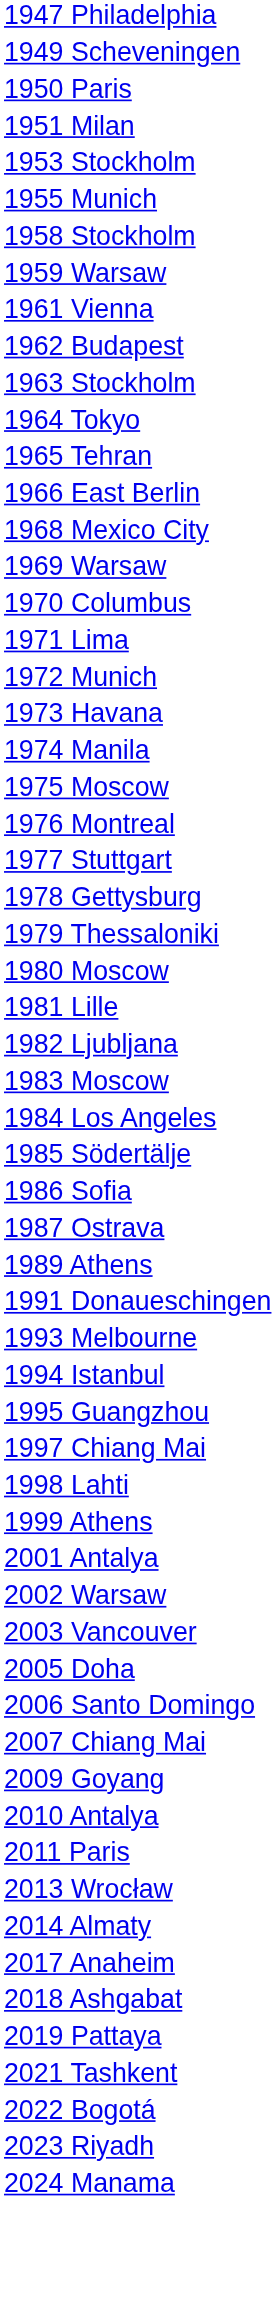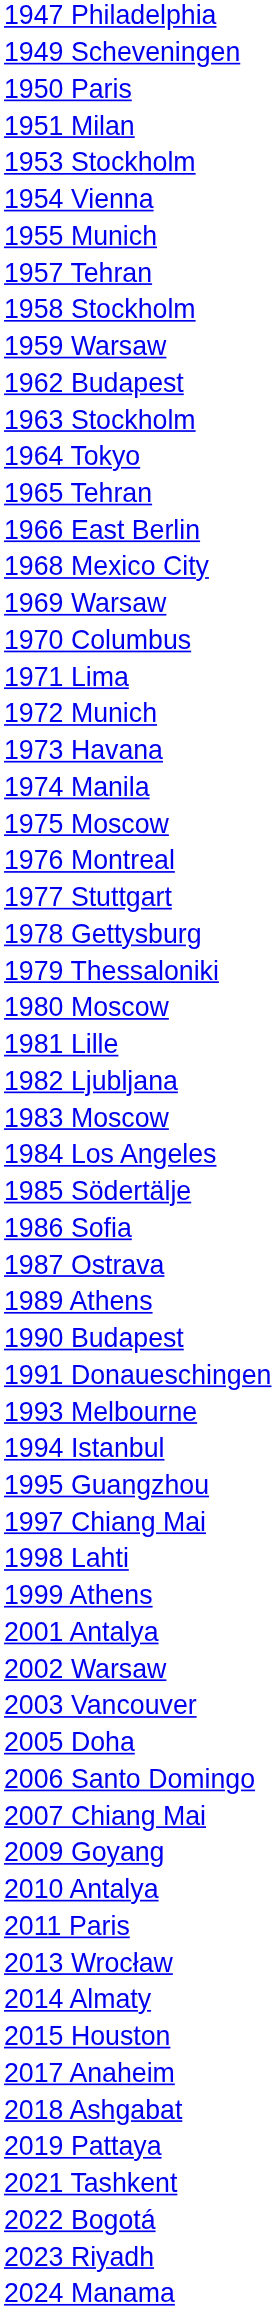 <table>
 <tr>
 <td><a href='#'>1947 Philadelphia</a></td>
 <td></td>
 <td></td>
 <td></td>
 </tr>
 <tr>
 <td><a href='#'>1949 Scheveningen</a></td>
 <td></td>
 <td></td>
 <td></td>
 </tr>
 <tr>
 <td><a href='#'>1950 Paris</a></td>
 <td></td>
 <td></td>
 <td></td>
 </tr>
 <tr>
 <td><a href='#'>1951 Milan</a></td>
 <td></td>
 <td></td>
 <td></td>
 </tr>
 <tr>
 <td><a href='#'>1953 Stockholm</a></td>
 <td></td>
 <td></td>
 <td></td>
 </tr>
 <tr>
+<td><a href='#'>1954 Vienna</a></td>
+<td></td>
+<td></td>
+<td></td>
+</tr>
+<tr>
 <td><a href='#'>1955 Munich</a></td>
+<td></td>
+<td></td>
+<td></td>
+</tr>
+<tr>
+<td><a href='#'>1957 Tehran</a></td>
 <td></td>
 <td></td>
 <td></td>
 </tr>
 <tr>
 <td><a href='#'>1958 Stockholm</a></td>
 <td></td>
 <td></td>
 <td></td>
 </tr>
 <tr>
 <td><a href='#'>1959 Warsaw</a></td>
-<td></td>
-<td></td>
-<td></td>
-</tr>
-<tr>
-<td><a href='#'>1961 Vienna</a></td>
 <td></td>
 <td></td>
 <td></td>
 </tr>
 <tr>
 <td><a href='#'>1962 Budapest</a></td>
 <td></td>
 <td></td>
 <td></td>
 </tr>
 <tr>
 <td><a href='#'>1963 Stockholm</a></td>
 <td></td>
 <td></td>
 <td></td>
 </tr>
 <tr>
 <td><a href='#'>1964 Tokyo</a></td>
 <td></td>
 <td></td>
 <td></td>
 </tr>
 <tr>
 <td><a href='#'>1965 Tehran</a></td>
 <td></td>
 <td></td>
 <td></td>
 </tr>
 <tr>
 <td><a href='#'>1966 East Berlin</a></td>
 <td></td>
 <td></td>
 <td></td>
 </tr>
 <tr>
 <td><a href='#'>1968 Mexico City</a></td>
 <td></td>
 <td></td>
 <td></td>
 </tr>
 <tr>
 <td><a href='#'>1969 Warsaw</a></td>
 <td></td>
 <td></td>
 <td></td>
 </tr>
 <tr>
 <td><a href='#'>1970 Columbus</a></td>
 <td></td>
 <td></td>
 <td></td>
 </tr>
 <tr>
 <td><a href='#'>1971 Lima</a></td>
 <td></td>
 <td></td>
 <td></td>
 </tr>
 <tr>
 <td><a href='#'>1972 Munich</a></td>
 <td></td>
 <td></td>
 <td></td>
 </tr>
 <tr>
 <td><a href='#'>1973 Havana</a></td>
 <td></td>
 <td></td>
 <td></td>
 </tr>
 <tr>
 <td><a href='#'>1974 Manila</a></td>
 <td></td>
 <td></td>
 <td></td>
 </tr>
 <tr>
 <td><a href='#'>1975 Moscow</a></td>
 <td></td>
 <td></td>
 <td></td>
 </tr>
 <tr>
 <td><a href='#'>1976 Montreal</a></td>
 <td></td>
 <td></td>
 <td></td>
 </tr>
 <tr>
 <td><a href='#'>1977 Stuttgart</a></td>
 <td></td>
 <td></td>
 <td></td>
 </tr>
 <tr>
 <td><a href='#'>1978 Gettysburg</a></td>
 <td></td>
 <td></td>
 <td></td>
 </tr>
 <tr>
 <td><a href='#'>1979 Thessaloniki</a></td>
 <td></td>
 <td></td>
 <td></td>
 </tr>
 <tr>
 <td><a href='#'>1980 Moscow</a></td>
 <td></td>
 <td></td>
 <td></td>
 </tr>
 <tr>
 <td><a href='#'>1981 Lille</a></td>
 <td></td>
 <td></td>
 <td></td>
 </tr>
 <tr>
 <td><a href='#'>1982 Ljubljana</a></td>
 <td></td>
 <td></td>
 <td></td>
 </tr>
 <tr>
 <td><a href='#'>1983 Moscow</a></td>
 <td></td>
 <td></td>
 <td></td>
 </tr>
 <tr>
 <td><a href='#'>1984 Los Angeles</a></td>
 <td></td>
 <td></td>
 <td></td>
 </tr>
 <tr>
 <td><a href='#'>1985 Södertälje</a></td>
 <td></td>
 <td></td>
 <td></td>
 </tr>
 <tr>
 <td><a href='#'>1986 Sofia</a></td>
 <td></td>
 <td></td>
 <td></td>
 </tr>
 <tr>
 <td><a href='#'>1987 Ostrava</a></td>
 <td></td>
 <td></td>
 <td></td>
 </tr>
 <tr>
 <td><a href='#'>1989 Athens</a></td>
 <td></td>
 <td></td>
 <td></td>
 </tr>
 <tr>
+<td><a href='#'>1990 Budapest</a></td>
+<td></td>
+<td></td>
+<td></td>
+</tr>
+<tr>
 <td><a href='#'>1991 Donaueschingen</a></td>
 <td></td>
 <td></td>
 <td></td>
 </tr>
 <tr>
 <td><a href='#'>1993 Melbourne</a></td>
 <td></td>
 <td></td>
 <td></td>
 </tr>
 <tr>
 <td><a href='#'>1994 Istanbul</a></td>
 <td></td>
 <td></td>
 <td></td>
 </tr>
 <tr>
 <td><a href='#'>1995 Guangzhou</a></td>
 <td></td>
 <td></td>
 <td></td>
 </tr>
 <tr>
 <td><a href='#'>1997 Chiang Mai</a></td>
 <td></td>
 <td></td>
 <td></td>
 </tr>
 <tr>
 <td><a href='#'>1998 Lahti</a></td>
 <td></td>
 <td></td>
 <td></td>
 </tr>
 <tr>
 <td><a href='#'>1999 Athens</a></td>
 <td></td>
 <td></td>
 <td></td>
 </tr>
 <tr>
 <td><a href='#'>2001 Antalya</a></td>
 <td></td>
 <td></td>
 <td></td>
 </tr>
 <tr>
 <td><a href='#'>2002 Warsaw</a></td>
 <td></td>
 <td></td>
 <td></td>
 </tr>
 <tr>
 <td><a href='#'>2003 Vancouver</a></td>
 <td></td>
 <td></td>
 <td></td>
 </tr>
 <tr>
 <td><a href='#'>2005 Doha</a></td>
 <td></td>
 <td></td>
 <td></td>
 </tr>
 <tr>
 <td><a href='#'>2006 Santo Domingo</a></td>
 <td></td>
 <td></td>
 <td></td>
 </tr>
 <tr>
 <td><a href='#'>2007 Chiang Mai</a></td>
 <td></td>
 <td></td>
 <td></td>
 </tr>
 <tr>
 <td><a href='#'>2009 Goyang</a></td>
 <td></td>
 <td></td>
 <td></td>
 </tr>
 <tr>
 <td><a href='#'>2010 Antalya</a></td>
 <td></td>
 <td></td>
 <td></td>
 </tr>
 <tr>
 <td><a href='#'>2011 Paris</a></td>
 <td></td>
 <td></td>
 <td></td>
 </tr>
 <tr>
 <td><a href='#'>2013 Wrocław</a></td>
 <td></td>
 <td></td>
 <td></td>
 </tr>
 <tr>
 <td><a href='#'>2014 Almaty</a></td>
 <td></td>
 <td></td>
 <td></td>
 </tr>
 <tr>
+<td><a href='#'>2015 Houston</a></td>
+<td></td>
+<td></td>
+<td></td>
+</tr>
+<tr>
 <td><a href='#'>2017 Anaheim</a></td>
 <td></td>
 <td></td>
 <td></td>
 </tr>
 <tr>
 <td><a href='#'>2018 Ashgabat</a></td>
 <td></td>
 <td></td>
 <td></td>
 </tr>
 <tr>
 <td><a href='#'>2019 Pattaya</a></td>
 <td></td>
 <td></td>
 <td></td>
 </tr>
 <tr>
 <td><a href='#'>2021 Tashkent</a></td>
 <td></td>
 <td></td>
 <td></td>
 </tr>
 <tr>
 <td><a href='#'>2022 Bogotá</a></td>
 <td></td>
 <td></td>
 <td></td>
 </tr>
 <tr>
 <td><a href='#'>2023 Riyadh</a></td>
 <td></td>
 <td></td>
 <td></td>
 </tr>
 <tr>
 <td><a href='#'>2024 Manama</a></td>
 <td></td>
 <td></td>
 <td></td>
 </tr>
 </table>
